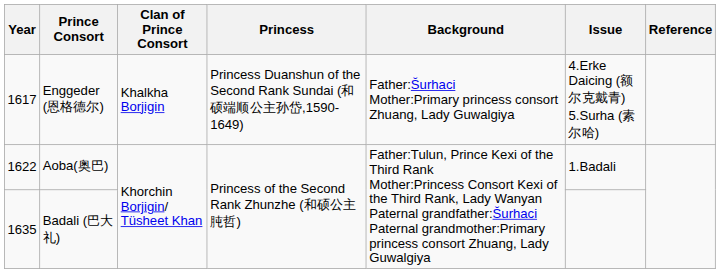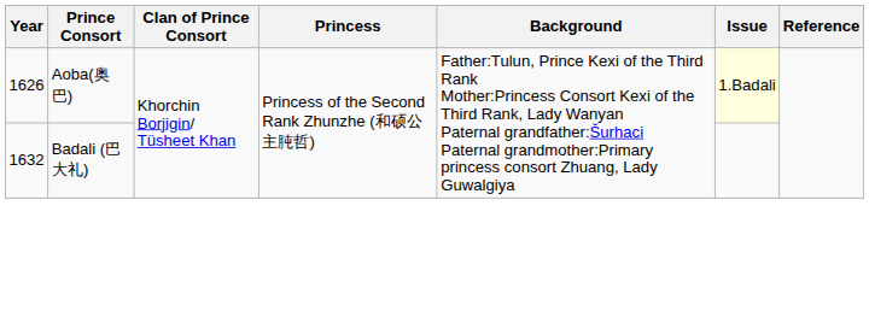 <table class="wikitable">
 <tr>
 <th>Year</th>
 <th>Prince Consort</th>
 <th>Clan of Prince Consort</th>
 <th>Princess</th>
 <th>Background</th>
 <th>Issue</th>
 <th>Reference</th>
 </tr>
 <tr>
-<td>1617</td>
-<td>Enggeder (恩格德尔)</td>
-<td>Khalkha <a href='#'>Borjigin</a></td>
-<td>Princess Duanshun of the Second Rank Sundai (和硕端顺公主孙岱,1590-1649)</td>
-<td>Father:<a href='#'>Šurhaci</a><br>Mother:Primary princess consort Zhuang, Lady Guwalgiya</td>
-<td>4.Erke Daicing (额尔克戴青)<br>5.Surha (素尔哈)</td>
-<td></td>
-</tr>
-<tr>
-<td>1622</td>
+<td>1626</td>
 <td>Aoba(奥巴)</td>
 <td rowspan="2">Khorchin <a href='#'>Borjigin</a>/ <a href='#'>Tüsheet Khan</a></td>
 <td rowspan="2">Princess of the Second Rank Zhunzhe (和硕公主肫哲)</td>
 <td rowspan="2">Father:Tulun, Prince Kexi of the Third Rank<br>Mother:Princess Consort Kexi of the Third Rank, Lady Wanyan<br>Paternal grandfather:<a href='#'>Šurhaci</a><br>Paternal grandmother:Primary princess consort Zhuang, Lady Guwalgiya</td>
-<td>1.Badali</td>
+<td style="background: lightyellow;">1.Badali</td>
 <td rowspan="2"></td>
 </tr>
 <tr>
-<td>1635</td>
+<td>1632</td>
 <td>Badali (巴大礼)</td>
 <td></td>
 </tr>
 </table>
